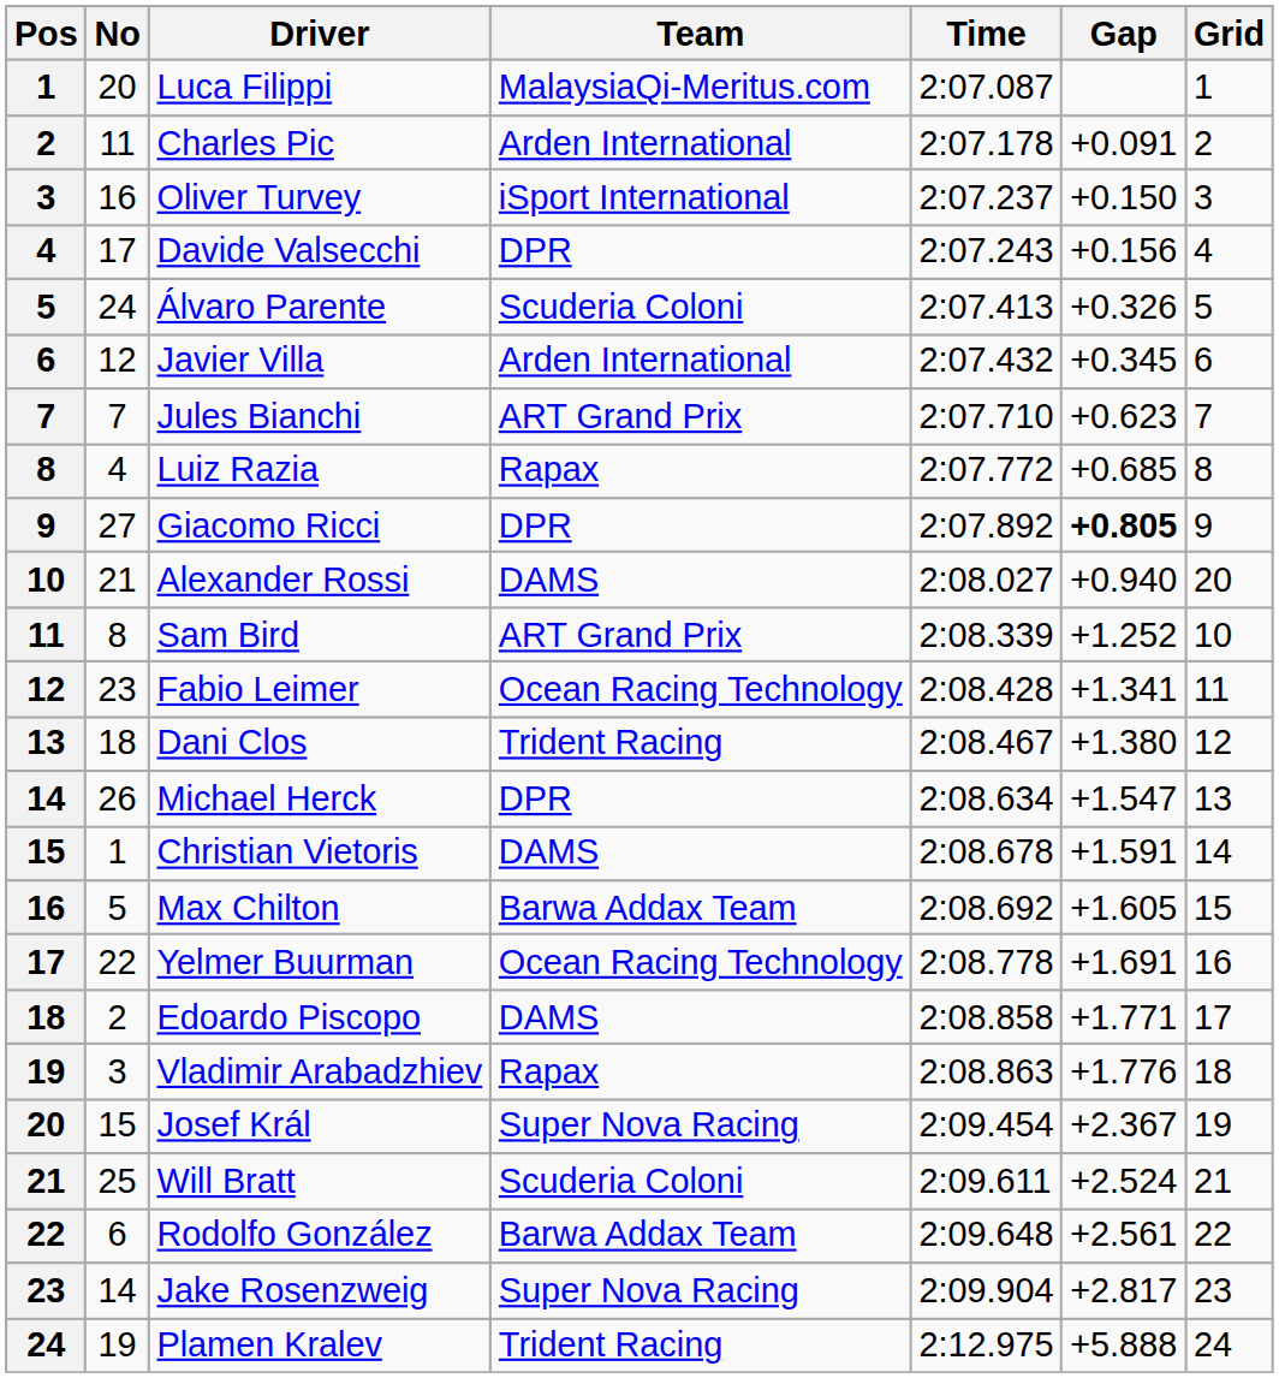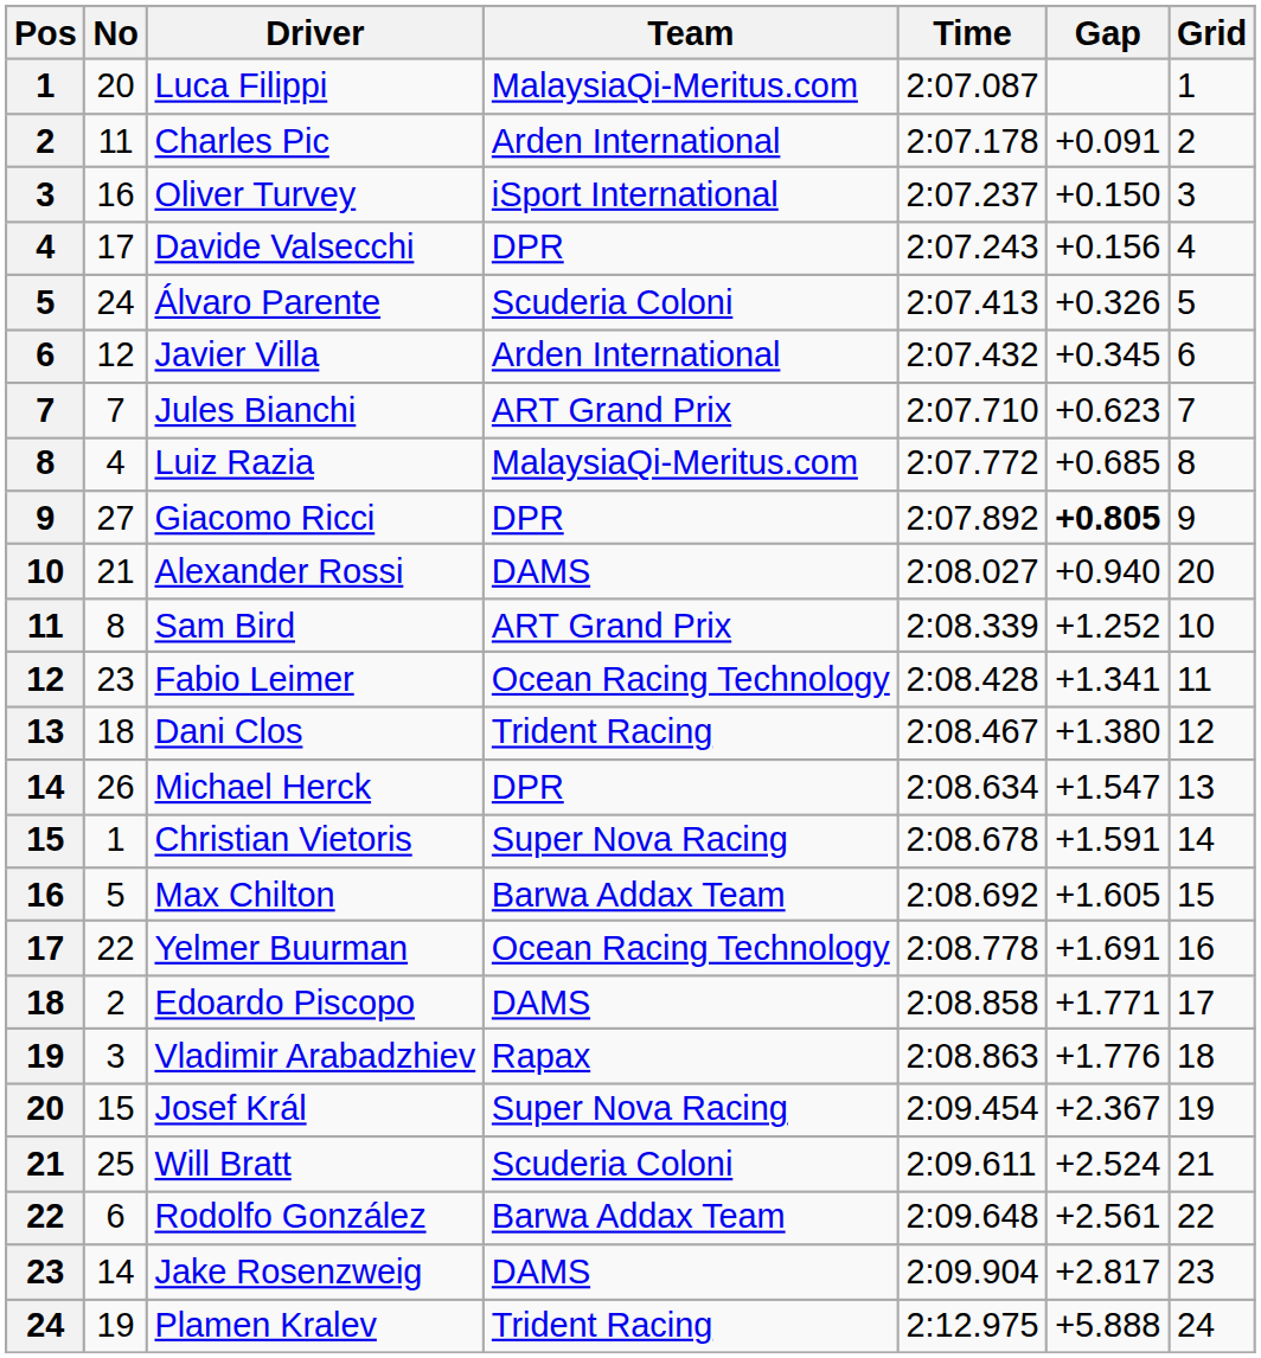 <table class="wikitable" style="font-size: 85%">
 <tr>
 <th>Pos</th>
 <th>No</th>
 <th>Driver</th>
 <th>Team</th>
 <th>Time</th>
 <th>Gap</th>
 <th>Grid</th>
 </tr>
 <tr>
 <th>1</th>
 <td align="center">20</td>
 <td> <a href='#'>Luca Filippi</a></td>
 <td><a href='#'>MalaysiaQi-Meritus.com</a></td>
 <td>2:07.087</td>
 <td></td>
 <td>1</td>
 </tr>
 <tr>
 <th>2</th>
 <td align="center">11</td>
 <td> <a href='#'>Charles Pic</a></td>
 <td><a href='#'>Arden International</a></td>
 <td>2:07.178</td>
 <td>+0.091</td>
 <td>2</td>
 </tr>
 <tr>
 <th>3</th>
 <td align="center">16</td>
 <td> <a href='#'>Oliver Turvey</a></td>
 <td><a href='#'>iSport International</a></td>
 <td>2:07.237</td>
 <td>+0.150</td>
 <td>3</td>
 </tr>
 <tr>
 <th>4</th>
 <td align="center">17</td>
 <td> <a href='#'>Davide Valsecchi</a></td>
 <td><a href='#'>DPR</a></td>
 <td>2:07.243</td>
 <td>+0.156</td>
 <td>4</td>
 </tr>
 <tr>
 <th>5</th>
 <td align="center">24</td>
 <td> <a href='#'>Álvaro Parente</a></td>
 <td><a href='#'>Scuderia Coloni</a></td>
 <td>2:07.413</td>
 <td>+0.326</td>
 <td>5</td>
 </tr>
 <tr>
 <th>6</th>
 <td align="center">12</td>
 <td> <a href='#'>Javier Villa</a></td>
 <td><a href='#'>Arden International</a></td>
 <td>2:07.432</td>
 <td>+0.345</td>
 <td>6</td>
 </tr>
 <tr>
 <th>7</th>
 <td align="center">7</td>
 <td> <a href='#'>Jules Bianchi</a></td>
 <td><a href='#'>ART Grand Prix</a></td>
 <td>2:07.710</td>
 <td>+0.623</td>
 <td>7</td>
 </tr>
 <tr>
 <th>8</th>
 <td align="center">4</td>
 <td> <a href='#'>Luiz Razia</a></td>
-<td><a href='#'>Rapax</a></td>
+<td><a href='#'>MalaysiaQi-Meritus.com</a></td>
 <td>2:07.772</td>
 <td>+0.685</td>
 <td>8</td>
 </tr>
 <tr>
 <th>9</th>
 <td align="center">27</td>
 <td> <a href='#'>Giacomo Ricci</a></td>
 <td><a href='#'>DPR</a></td>
 <td>2:07.892</td>
 <td><strong>+0.805</strong></td>
 <td>9</td>
 </tr>
 <tr>
 <th>10</th>
 <td align="center">21</td>
 <td> <a href='#'>Alexander Rossi</a></td>
 <td><a href='#'>DAMS</a></td>
 <td>2:08.027</td>
 <td>+0.940</td>
 <td>20</td>
 </tr>
 <tr>
 <th>11</th>
 <td align="center">8</td>
 <td> <a href='#'>Sam Bird</a></td>
 <td><a href='#'>ART Grand Prix</a></td>
 <td>2:08.339</td>
 <td>+1.252</td>
 <td>10</td>
 </tr>
 <tr>
 <th>12</th>
 <td align="center">23</td>
 <td> <a href='#'>Fabio Leimer</a></td>
 <td><a href='#'>Ocean Racing Technology</a></td>
 <td>2:08.428</td>
 <td>+1.341</td>
 <td>11</td>
 </tr>
 <tr>
 <th>13</th>
 <td align="center">18</td>
 <td> <a href='#'>Dani Clos</a></td>
 <td><a href='#'>Trident Racing</a></td>
 <td>2:08.467</td>
 <td>+1.380</td>
 <td>12</td>
 </tr>
 <tr>
 <th>14</th>
 <td align="center">26</td>
 <td> <a href='#'>Michael Herck</a></td>
 <td><a href='#'>DPR</a></td>
 <td>2:08.634</td>
 <td>+1.547</td>
 <td>13</td>
 </tr>
 <tr>
 <th>15</th>
 <td align="center">1</td>
 <td> <a href='#'>Christian Vietoris</a></td>
-<td><a href='#'>DAMS</a></td>
+<td><a href='#'>Super Nova Racing</a></td>
 <td>2:08.678</td>
 <td>+1.591</td>
 <td>14</td>
 </tr>
 <tr>
 <th>16</th>
 <td align="center">5</td>
 <td> <a href='#'>Max Chilton</a></td>
 <td><a href='#'>Barwa Addax Team</a></td>
 <td>2:08.692</td>
 <td>+1.605</td>
 <td>15</td>
 </tr>
 <tr>
 <th>17</th>
 <td align="center">22</td>
 <td> <a href='#'>Yelmer Buurman</a></td>
 <td><a href='#'>Ocean Racing Technology</a></td>
 <td>2:08.778</td>
 <td>+1.691</td>
 <td>16</td>
 </tr>
 <tr>
 <th>18</th>
 <td align="center">2</td>
 <td> <a href='#'>Edoardo Piscopo</a></td>
 <td><a href='#'>DAMS</a></td>
 <td>2:08.858</td>
 <td>+1.771</td>
 <td>17</td>
 </tr>
 <tr>
 <th>19</th>
 <td align="center">3</td>
 <td> <a href='#'>Vladimir Arabadzhiev</a></td>
 <td><a href='#'>Rapax</a></td>
 <td>2:08.863</td>
 <td>+1.776</td>
 <td>18</td>
 </tr>
 <tr>
 <th>20</th>
 <td align="center">15</td>
 <td> <a href='#'>Josef Král</a></td>
 <td><a href='#'>Super Nova Racing</a></td>
 <td>2:09.454</td>
 <td>+2.367</td>
 <td>19</td>
 </tr>
 <tr>
 <th>21</th>
 <td align="center">25</td>
 <td> <a href='#'>Will Bratt</a></td>
 <td><a href='#'>Scuderia Coloni</a></td>
 <td>2:09.611</td>
 <td>+2.524</td>
 <td>21</td>
 </tr>
 <tr>
 <th>22</th>
 <td align="center">6</td>
 <td> <a href='#'>Rodolfo González</a></td>
 <td><a href='#'>Barwa Addax Team</a></td>
 <td>2:09.648</td>
 <td>+2.561</td>
 <td>22</td>
 </tr>
 <tr>
 <th>23</th>
 <td align="center">14</td>
 <td> <a href='#'>Jake Rosenzweig</a></td>
-<td><a href='#'>Super Nova Racing</a></td>
+<td><a href='#'>DAMS</a></td>
 <td>2:09.904</td>
 <td>+2.817</td>
 <td>23</td>
 </tr>
 <tr>
 <th>24</th>
 <td align="center">19</td>
 <td> <a href='#'>Plamen Kralev</a></td>
 <td><a href='#'>Trident Racing</a></td>
 <td>2:12.975</td>
 <td>+5.888</td>
 <td>24</td>
 </tr>
 </table>
